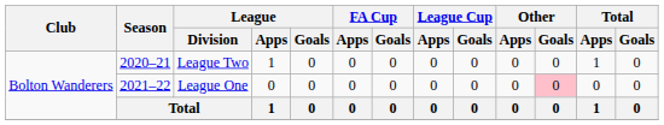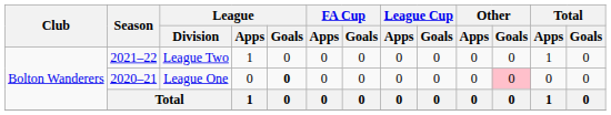 <table class="wikitable" style="text-align:center">
 <tr>
 <th rowspan="2">Club</th>
 <th rowspan="2">Season</th>
 <th colspan="3">League</th>
 <th colspan="2"><a href='#'>FA Cup</a></th>
 <th colspan="2"><a href='#'>League Cup</a></th>
 <th colspan="2">Other</th>
 <th colspan="2">Total</th>
 </tr>
 <tr>
 <th>Division</th>
 <th>Apps</th>
 <th>Goals</th>
 <th>Apps</th>
 <th>Goals</th>
 <th>Apps</th>
 <th>Goals</th>
 <th>Apps</th>
 <th>Goals</th>
 <th>Apps</th>
 <th>Goals</th>
 </tr>
 <tr>
 <td rowspan="3"><a href='#'>Bolton Wanderers</a></td>
-<td><a href='#'>2020–21</a></td>
+<td><a href='#'>2021–22</a></td>
 <td><a href='#'>League Two</a></td>
 <td>1</td>
 <td>0</td>
 <td>0</td>
 <td>0</td>
 <td>0</td>
 <td>0</td>
 <td>0</td>
 <td>0</td>
 <td>1</td>
 <td>0</td>
 </tr>
 <tr>
-<td><a href='#'>2021–22</a></td>
+<td><a href='#'>2020–21</a></td>
 <td><a href='#'>League One</a></td>
 <td>0</td>
-<td>0</td>
+<td><strong>0</strong></td>
 <td>0</td>
 <td>0</td>
 <td>0</td>
 <td>0</td>
 <td>0</td>
 <td style="background: pink;">0</td>
 <td>0</td>
 <td>0</td>
 </tr>
 <tr>
 <th colspan="2">Total</th>
 <th>1</th>
 <th>0</th>
 <th>0</th>
 <th>0</th>
 <th>0</th>
 <th>0</th>
 <th>0</th>
 <th>0</th>
 <th>1</th>
 <th>0</th>
 </tr>
 <tr>
 </tr>
 </table>
